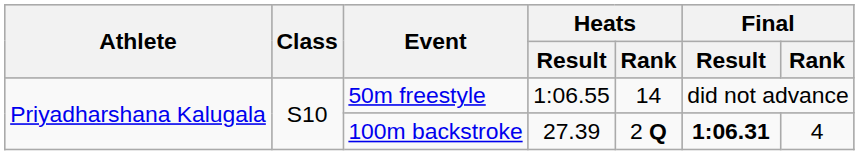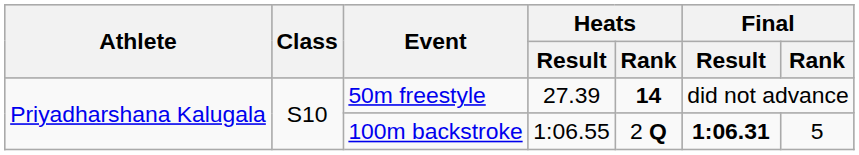 <table class=wikitable style="font-size:90%">
 <tr>
 <th rowspan="2">Athlete</th>
 <th rowspan="2">Class</th>
 <th rowspan="2">Event</th>
 <th colspan="2">Heats</th>
 <th colspan="2">Final</th>
 </tr>
 <tr>
 <th>Result</th>
 <th>Rank</th>
 <th>Result</th>
 <th>Rank</th>
 </tr>
 <tr>
 <td rowspan="2"><a href='#'>Priyadharshana Kalugala</a></td>
 <td rowspan="2" style="text-align:center;">S10</td>
 <td><a href='#'>50m freestyle</a></td>
-<td style="text-align:center;">1:06.55</td>
-<td style="text-align:center;">14</td>
+<td style="text-align:center;">27.39</td>
+<td style="text-align:center;"><strong>14</strong></td>
 <td style="text-align:center;" colspan="2">did not advance</td>
 </tr>
 <tr>
 <td><a href='#'>100m backstroke</a></td>
-<td style="text-align:center;">27.39</td>
+<td style="text-align:center;">1:06.55</td>
 <td style="text-align:center;">2 <strong>Q</strong></td>
 <td style="text-align:center;"><strong>1:06.31</strong></td>
-<td style="text-align:center;">4</td>
+<td style="text-align:center;">5</td>
 </tr>
 </table>
